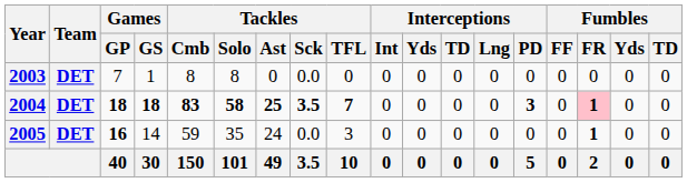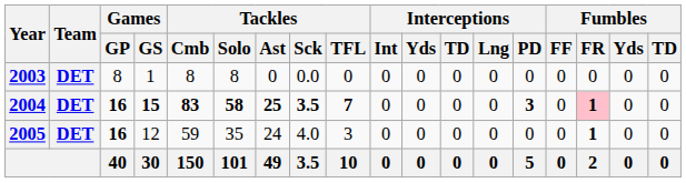 <table class="wikitable" style="text-align:center">
 <tr>
 <th rowspan="2">Year</th>
 <th rowspan="2">Team</th>
 <th colspan="2">Games</th>
 <th colspan="5">Tackles</th>
 <th colspan="5">Interceptions</th>
 <th colspan="4">Fumbles</th>
 </tr>
 <tr>
 <th>GP</th>
 <th>GS</th>
 <th>Cmb</th>
 <th>Solo</th>
 <th>Ast</th>
 <th>Sck</th>
 <th>TFL</th>
 <th>Int</th>
 <th>Yds</th>
 <th>TD</th>
 <th>Lng</th>
 <th>PD</th>
 <th>FF</th>
 <th>FR</th>
 <th>Yds</th>
 <th>TD</th>
 </tr>
 <tr>
 <th><a href='#'>2003</a></th>
 <th><a href='#'>DET</a></th>
-<td>7</td>
+<td>8</td>
 <td>1</td>
 <td>8</td>
 <td>8</td>
 <td>0</td>
 <td>0.0</td>
 <td>0</td>
 <td>0</td>
 <td>0</td>
 <td>0</td>
 <td>0</td>
 <td>0</td>
 <td>0</td>
 <td>0</td>
 <td>0</td>
 <td>0</td>
 </tr>
 <tr>
 <th><a href='#'>2004</a></th>
 <th><a href='#'>DET</a></th>
-<td><strong>18</strong></td>
-<td><strong>18</strong></td>
+<td><strong>16</strong></td>
+<td><strong>15</strong></td>
 <td><strong>83</strong></td>
 <td><strong>58</strong></td>
 <td><strong>25</strong></td>
 <td><strong>3.5</strong></td>
 <td><strong>7</strong></td>
 <td>0</td>
 <td>0</td>
 <td>0</td>
 <td>0</td>
 <td><strong>3</strong></td>
 <td>0</td>
 <td style="background: pink;"><strong>1</strong></td>
 <td>0</td>
 <td>0</td>
 </tr>
 <tr>
 <th><a href='#'>2005</a></th>
 <th><a href='#'>DET</a></th>
 <td><strong>16</strong></td>
-<td>14</td>
+<td>12</td>
 <td>59</td>
 <td>35</td>
 <td>24</td>
-<td>0.0</td>
+<td>4.0</td>
 <td>3</td>
 <td>0</td>
 <td>0</td>
 <td>0</td>
 <td>0</td>
 <td>0</td>
 <td>0</td>
 <td><strong>1</strong></td>
 <td>0</td>
 <td>0</td>
 </tr>
 <tr>
 <th colspan="2"></th>
 <th>40</th>
 <th>30</th>
 <th>150</th>
 <th>101</th>
 <th>49</th>
 <th>3.5</th>
 <th>10</th>
 <th>0</th>
 <th>0</th>
 <th>0</th>
 <th>0</th>
 <th>5</th>
 <th>0</th>
 <th>2</th>
 <th>0</th>
 <th>0</th>
 </tr>
 </table>
